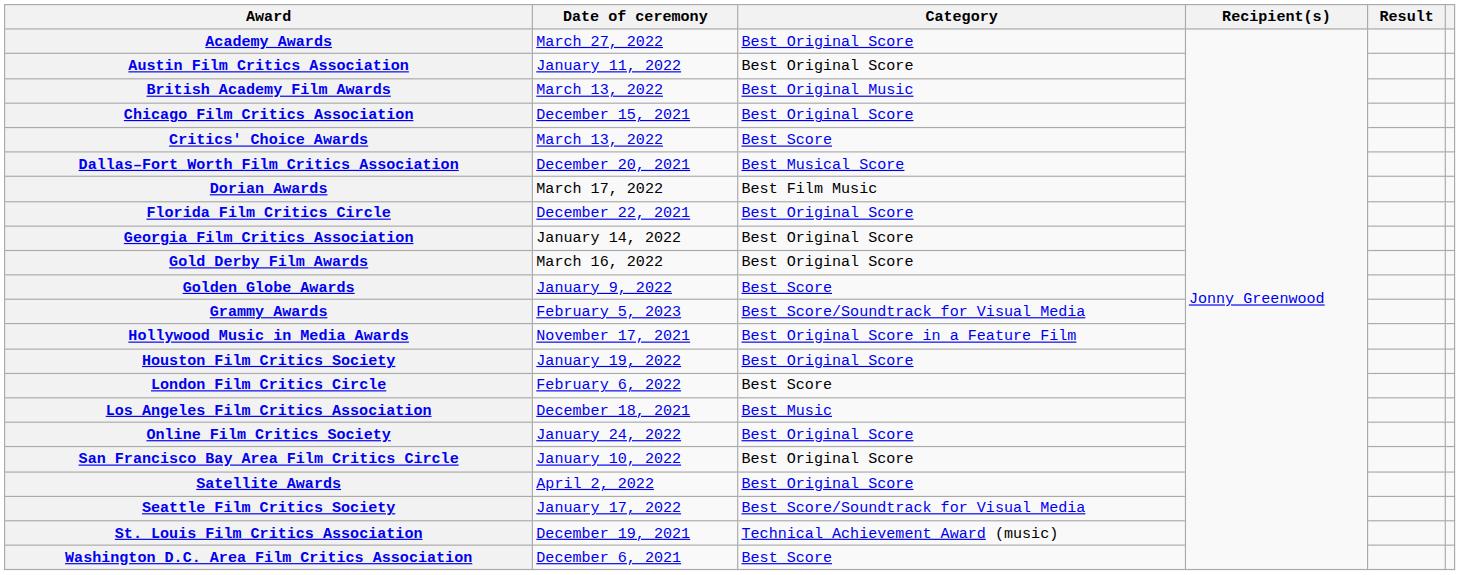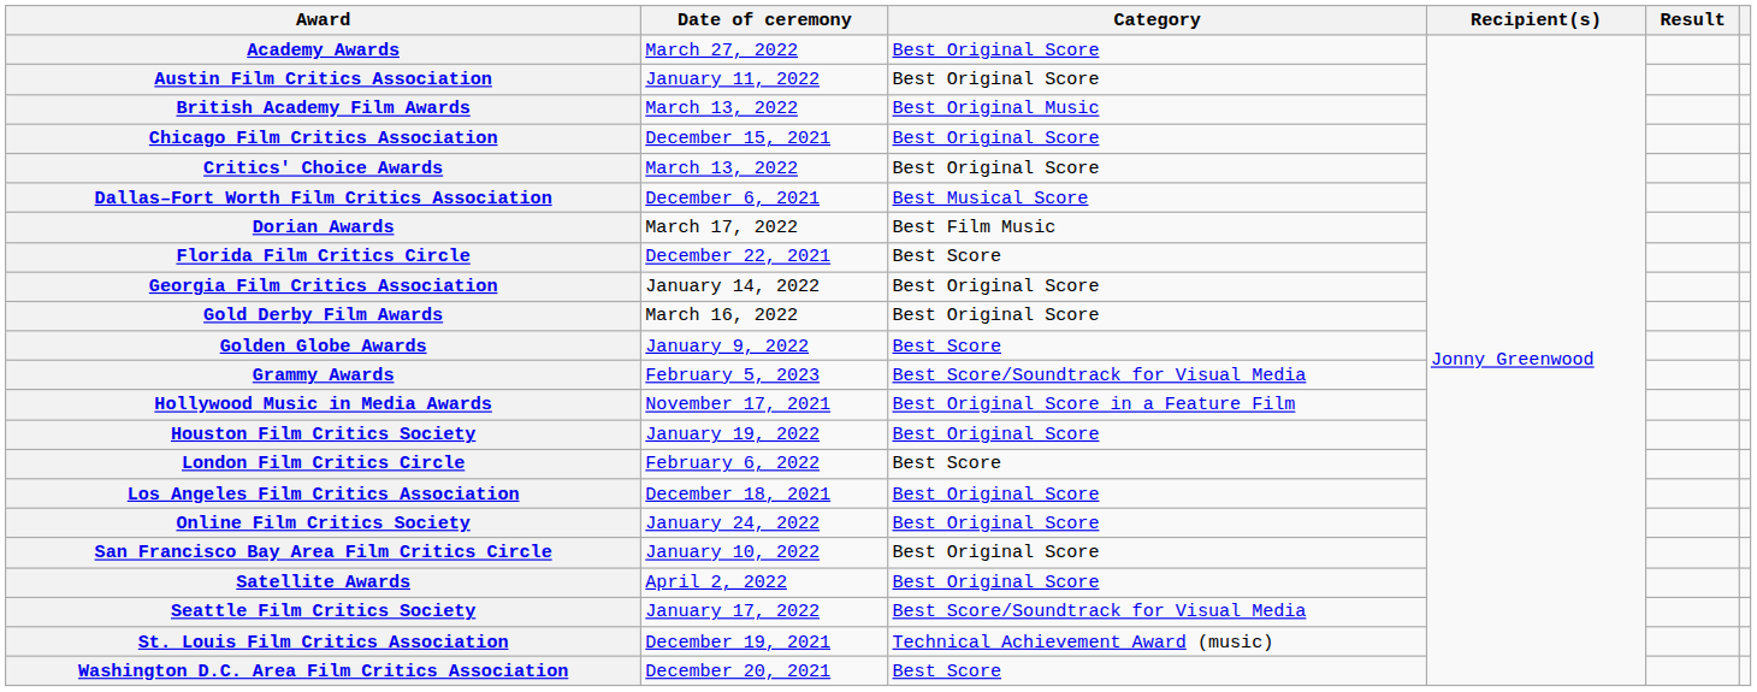 <table class="wikitable plainrowheaders sortable" style="width:99%;">
 <tr>
 <th scope="col">Award</th>
 <th scope="col">Date of ceremony</th>
 <th scope="col">Category</th>
 <th scope="col">Recipient(s)</th>
 <th scope="col">Result</th>
 <th scope="col" class="unsortable"></th>
 </tr>
 <tr>
 <th scope="row"><a href='#'>Academy Awards</a></th>
 <td><a href='#'>March 27, 2022</a></td>
 <td><a href='#'>Best Original Score</a></td>
 <td rowspan="22"><a href='#'>Jonny Greenwood</a></td>
 <td></td>
 <td></td>
 </tr>
 <tr>
 <th scope="row"><a href='#'>Austin Film Critics Association</a></th>
 <td><a href='#'>January 11, 2022</a></td>
 <td>Best Original Score</td>
 <td></td>
 <td></td>
 </tr>
 <tr>
 <th scope="row"><a href='#'>British Academy Film Awards</a></th>
 <td><a href='#'>March 13, 2022</a></td>
 <td><a href='#'>Best Original Music</a></td>
 <td></td>
 <td></td>
 </tr>
 <tr>
 <th scope="row"><a href='#'>Chicago Film Critics Association</a></th>
 <td><a href='#'>December 15, 2021</a></td>
 <td><a href='#'>Best Original Score</a></td>
 <td></td>
 <td></td>
 </tr>
 <tr>
 <th scope="row"><a href='#'>Critics' Choice Awards</a></th>
 <td><a href='#'>March 13, 2022</a></td>
-<td><a href='#'>Best Score</a></td>
+<td>Best Original Score</td>
 <td></td>
 <td></td>
 </tr>
 <tr>
 <th scope="row"><a href='#'>Dallas–Fort Worth Film Critics Association</a></th>
-<td><a href='#'>December 20, 2021</a></td>
+<td><a href='#'>December 6, 2021</a></td>
 <td><a href='#'>Best Musical Score</a></td>
 <td></td>
 <td></td>
 </tr>
 <tr>
 <th scope="row"><a href='#'>Dorian Awards</a></th>
 <td>March 17, 2022</td>
 <td>Best Film Music</td>
 <td></td>
 <td></td>
 </tr>
 <tr>
 <th scope="row"><a href='#'>Florida Film Critics Circle</a></th>
 <td><a href='#'>December 22, 2021</a></td>
-<td><a href='#'>Best Original Score</a></td>
+<td>Best Score</td>
 <td></td>
 <td></td>
 </tr>
 <tr>
 <th scope="row"><a href='#'>Georgia Film Critics Association</a></th>
 <td>January 14, 2022</td>
 <td>Best Original Score</td>
 <td></td>
 <td></td>
 </tr>
 <tr>
 <th scope="row"><a href='#'>Gold Derby Film Awards</a></th>
 <td>March 16, 2022</td>
 <td>Best Original Score</td>
 <td></td>
 <td></td>
 </tr>
 <tr>
 <th scope="row"><a href='#'>Golden Globe Awards</a></th>
 <td><a href='#'>January 9, 2022</a></td>
 <td><a href='#'>Best Score</a></td>
 <td></td>
 <td></td>
 </tr>
 <tr>
 <th scope="row"><a href='#'>Grammy Awards</a></th>
 <td><a href='#'>February 5, 2023</a></td>
 <td><a href='#'>Best Score/Soundtrack for Visual Media</a></td>
 <td></td>
 <td></td>
 </tr>
 <tr>
 <th scope="row"><a href='#'>Hollywood Music in Media Awards</a></th>
 <td><a href='#'>November 17, 2021</a></td>
 <td><a href='#'>Best Original Score in a Feature Film</a></td>
 <td></td>
 <td></td>
 </tr>
 <tr>
 <th scope="row"><a href='#'>Houston Film Critics Society</a></th>
 <td><a href='#'>January 19, 2022</a></td>
 <td><a href='#'>Best Original Score</a></td>
 <td></td>
 <td></td>
 </tr>
 <tr>
 <th scope="row"><a href='#'>London Film Critics Circle</a></th>
 <td><a href='#'>February 6, 2022</a></td>
 <td>Best Score</td>
 <td></td>
 <td></td>
 </tr>
 <tr>
 <th scope="row"><a href='#'>Los Angeles Film Critics Association</a></th>
 <td><a href='#'>December 18, 2021</a></td>
-<td><a href='#'>Best Music</a></td>
+<td><a href='#'>Best Original Score</a></td>
 <td></td>
 <td></td>
 </tr>
 <tr>
 <th scope="row"><a href='#'>Online Film Critics Society</a></th>
 <td><a href='#'>January 24, 2022</a></td>
 <td><a href='#'>Best Original Score</a></td>
 <td></td>
 <td></td>
 </tr>
 <tr>
 <th scope="row"><a href='#'>San Francisco Bay Area Film Critics Circle</a></th>
 <td><a href='#'>January 10, 2022</a></td>
 <td>Best Original Score</td>
 <td></td>
 <td></td>
 </tr>
 <tr>
 <th scope="row"><a href='#'>Satellite Awards</a></th>
 <td><a href='#'>April 2, 2022</a></td>
 <td><a href='#'>Best Original Score</a></td>
 <td></td>
 <td></td>
 </tr>
 <tr>
 <th scope="row"><a href='#'>Seattle Film Critics Society</a></th>
 <td><a href='#'>January 17, 2022</a></td>
 <td><a href='#'>Best Score/Soundtrack for Visual Media</a></td>
 <td></td>
 <td></td>
 </tr>
 <tr>
 <th scope="row"><a href='#'>St. Louis Film Critics Association</a></th>
 <td><a href='#'>December 19, 2021</a></td>
 <td><a href='#'>Technical Achievement Award</a> (music)</td>
 <td></td>
 <td></td>
 </tr>
 <tr>
 <th scope="row"><a href='#'>Washington D.C. Area Film Critics Association</a></th>
-<td><a href='#'>December 6, 2021</a></td>
+<td><a href='#'>December 20, 2021</a></td>
 <td><a href='#'>Best Score</a></td>
 <td></td>
 <td></td>
 </tr>
 </table>
